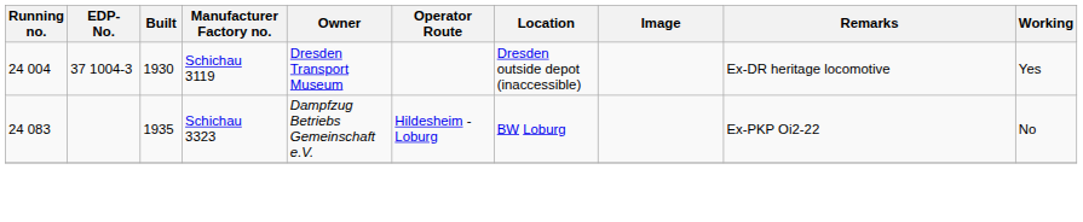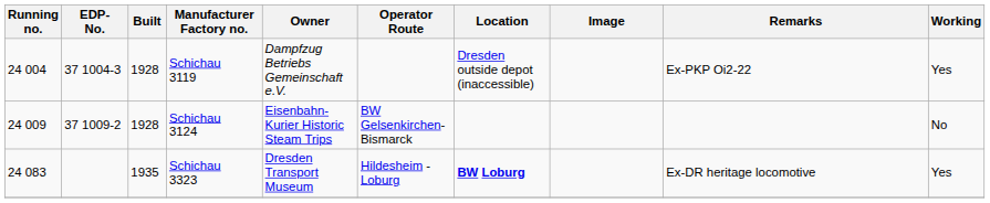 <table class="wikitable" style="width="100%"; border:solid 1px #AAAAAA; background:#e3e3e3;">
 <tr>
 <th width="5%">Running<br>no.</th>
 <th width="7%">EDP-<br>No.</th>
 <th width="4%">Built</th>
 <th width="10%">Manufacturer<br>Factory no.</th>
 <th width="10%">Owner</th>
 <th width="10%">Operator<br>Route</th>
 <th width="10%">Location</th>
 <th width="13%">Image</th>
 <th width="37%">Remarks</th>
 <th width="7%">Working</th>
 </tr>
 <tr>
 <td>24 004</td>
 <td>37 1004-3</td>
-<td>1930</td>
+<td>1928</td>
 <td><a href='#'>Schichau</a><br>3119</td>
-<td><a href='#'>Dresden Transport Museum</a></td>
+<td><em>Dampfzug Betriebs Gemeinschaft e.V.</em></td>
 <td></td>
 <td><a href='#'>Dresden</a> outside depot<br>(inaccessible)</td>
 <td></td>
-<td>Ex-DR heritage locomotive</td>
+<td>Ex-PKP Oi2-22</td>
 <td>Yes</td>
+</tr>
+<tr>
+<td>24 009</td>
+<td>37 1009-2</td>
+<td>1928</td>
+<td><a href='#'>Schichau</a><br>3124</td>
+<td><a href='#'>Eisenbahn-Kurier Historic Steam Trips</a></td>
+<td><a href='#'>BW</a> <a href='#'>Gelsenkirchen</a>-Bismarck</td>
+<td></td>
+<td></td>
+<td></td>
+<td>No</td>
 </tr>
 <tr>
 <td>24 083</td>
 <td></td>
 <td>1935</td>
 <td><a href='#'>Schichau</a><br>3323</td>
-<td><em>Dampfzug Betriebs Gemeinschaft e.V.</em></td>
+<td><a href='#'>Dresden Transport Museum</a></td>
 <td><a href='#'>Hildesheim</a> - <a href='#'>Loburg</a></td>
-<td><a href='#'>BW</a> <a href='#'>Loburg</a></td>
+<td><strong><a href='#'>BW</a> <a href='#'>Loburg</a></strong></td>
 <td></td>
-<td>Ex-PKP Oi2-22</td>
-<td>No</td>
+<td>Ex-DR heritage locomotive</td>
+<td>Yes</td>
 </tr>
 <tr>
 </tr>
 </table>
